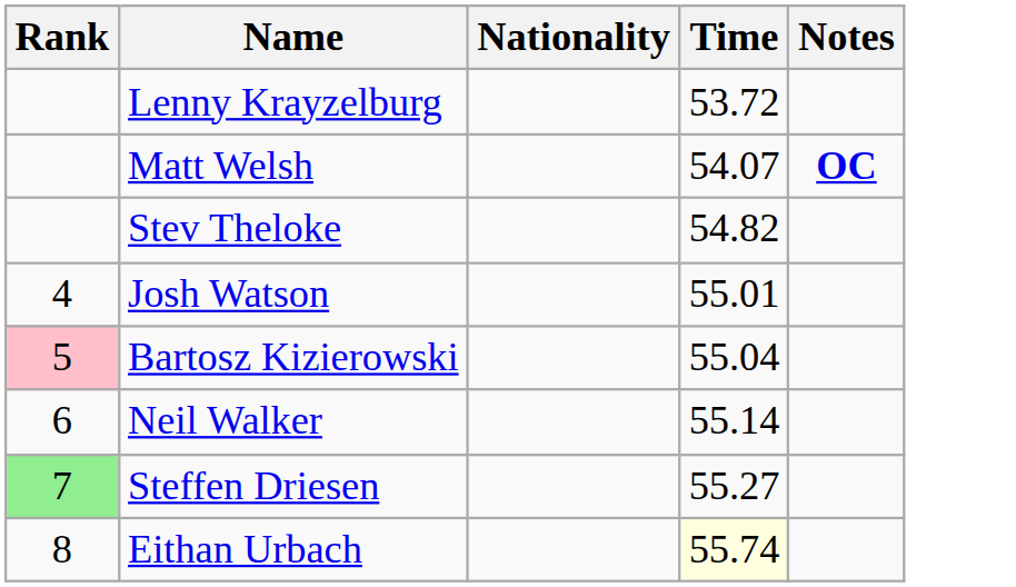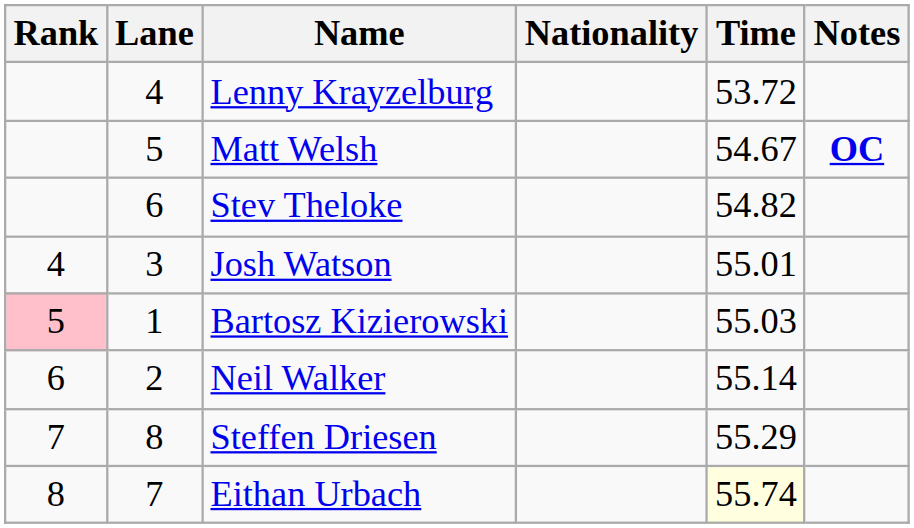 <table class="wikitable sortable" style="text-align:center">
 <tr>
 <th>Rank</th>
+<th>Lane</th>
 <th>Name</th>
 <th>Nationality</th>
 <th>Time</th>
 <th>Notes</th>
 </tr>
 <tr>
 <td></td>
+<td>4</td>
 <td align=left><a href='#'>Lenny Krayzelburg</a></td>
 <td align=left></td>
 <td>53.72</td>
 <td></td>
 </tr>
 <tr>
 <td></td>
+<td>5</td>
 <td align=left><a href='#'>Matt Welsh</a></td>
 <td align=left></td>
-<td>54.07</td>
+<td>54.67</td>
 <td><strong><a href='#'>OC</a></strong></td>
 </tr>
 <tr>
 <td></td>
+<td>6</td>
 <td align=left><a href='#'>Stev Theloke</a></td>
 <td align=left></td>
 <td>54.82</td>
 <td></td>
 </tr>
 <tr>
 <td>4</td>
+<td>3</td>
 <td align=left><a href='#'>Josh Watson</a></td>
 <td align=left></td>
 <td>55.01</td>
 <td></td>
 </tr>
 <tr>
 <td style="background: pink;">5</td>
+<td>1</td>
 <td align=left><a href='#'>Bartosz Kizierowski</a></td>
 <td align=left></td>
-<td>55.04</td>
+<td>55.03</td>
 <td></td>
 </tr>
 <tr>
 <td>6</td>
+<td>2</td>
 <td align=left><a href='#'>Neil Walker</a></td>
 <td align=left></td>
 <td>55.14</td>
 <td></td>
 </tr>
 <tr>
-<td style="background: lightgreen;">7</td>
+<td>7</td>
+<td>8</td>
 <td align=left><a href='#'>Steffen Driesen</a></td>
 <td align=left></td>
-<td>55.27</td>
+<td>55.29</td>
 <td></td>
 </tr>
 <tr>
 <td>8</td>
+<td>7</td>
 <td align=left><a href='#'>Eithan Urbach</a></td>
 <td align=left></td>
 <td style="background: lightyellow;">55.74</td>
 <td></td>
 </tr>
 </table>
